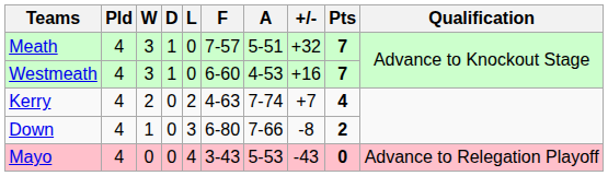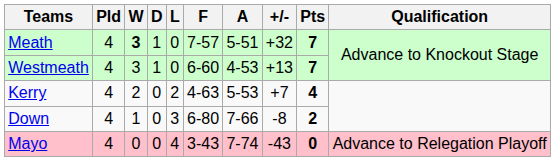 <table class="wikitable">
 <tr>
 <th>Teams</th>
 <th>Pld</th>
 <th>W</th>
 <th>D</th>
 <th>L</th>
 <th>F</th>
 <th>A</th>
 <th>+/-</th>
 <th>Pts</th>
 <th>Qualification</th>
 </tr>
 <tr align="Center" style="background:#ccffcc;">
 <td style="text-align:left;"><a href='#'>Meath</a></td>
 <td>4</td>
-<td>3</td>
+<td><strong>3</strong></td>
 <td>1</td>
 <td>0</td>
 <td>7-57</td>
 <td>5-51</td>
 <td>+32</td>
 <td><strong>7</strong></td>
 <td rowspan="2">Advance to Knockout Stage</td>
 </tr>
 <tr align="center" style="background:#ccffcc;">
 <td style="text-align:left;"><a href='#'>Westmeath</a></td>
 <td>4</td>
 <td>3</td>
 <td>1</td>
 <td>0</td>
 <td>6-60</td>
 <td>4-53</td>
-<td>+16</td>
+<td>+13</td>
 <td><strong>7</strong></td>
 </tr>
 <tr align="center">
 <td style="text-align:left;"><a href='#'>Kerry</a></td>
 <td>4</td>
 <td>2</td>
 <td>0</td>
 <td>2</td>
 <td>4-63</td>
-<td>7-74</td>
+<td>5-53</td>
 <td>+7</td>
 <td><strong>4</strong></td>
 <td rowspan="2"></td>
 </tr>
 <tr align="center">
 <td style="text-align:left;"><a href='#'>Down</a></td>
 <td>4</td>
 <td>1</td>
 <td>0</td>
 <td>3</td>
 <td>6-80</td>
 <td>7-66</td>
 <td>-8</td>
 <td><strong>2</strong></td>
 </tr>
 <tr align="center" style="background:pink;">
 <td style="text-align:left;"><a href='#'>Mayo</a></td>
 <td>4</td>
 <td>0</td>
 <td>0</td>
 <td>4</td>
 <td>3-43</td>
-<td>5-53</td>
+<td>7-74</td>
 <td>-43</td>
 <td><strong>0</strong></td>
 <td>Advance to Relegation Playoff</td>
 </tr>
 </table>
